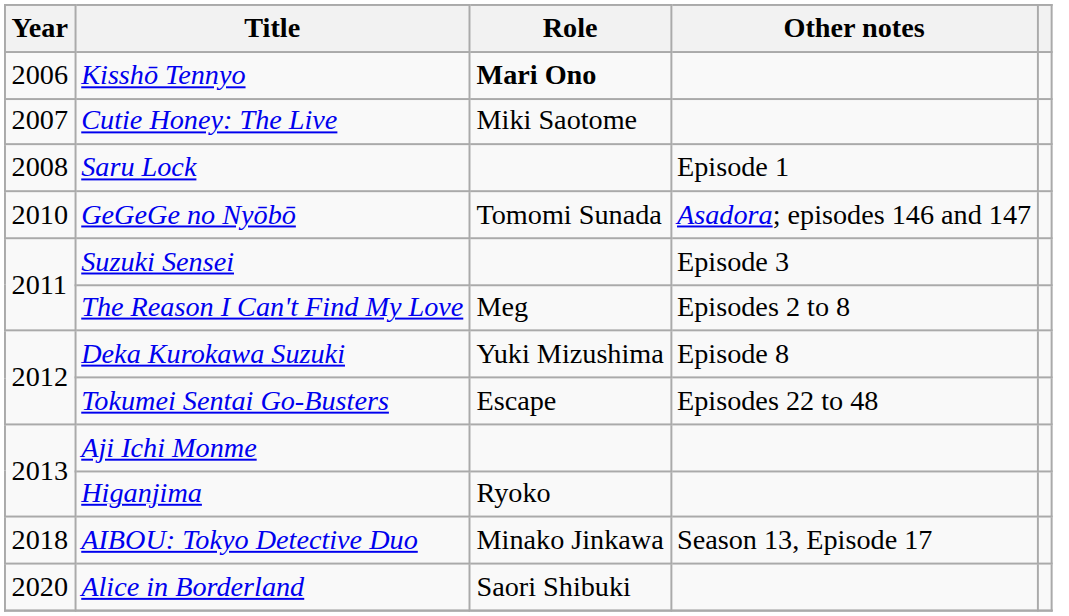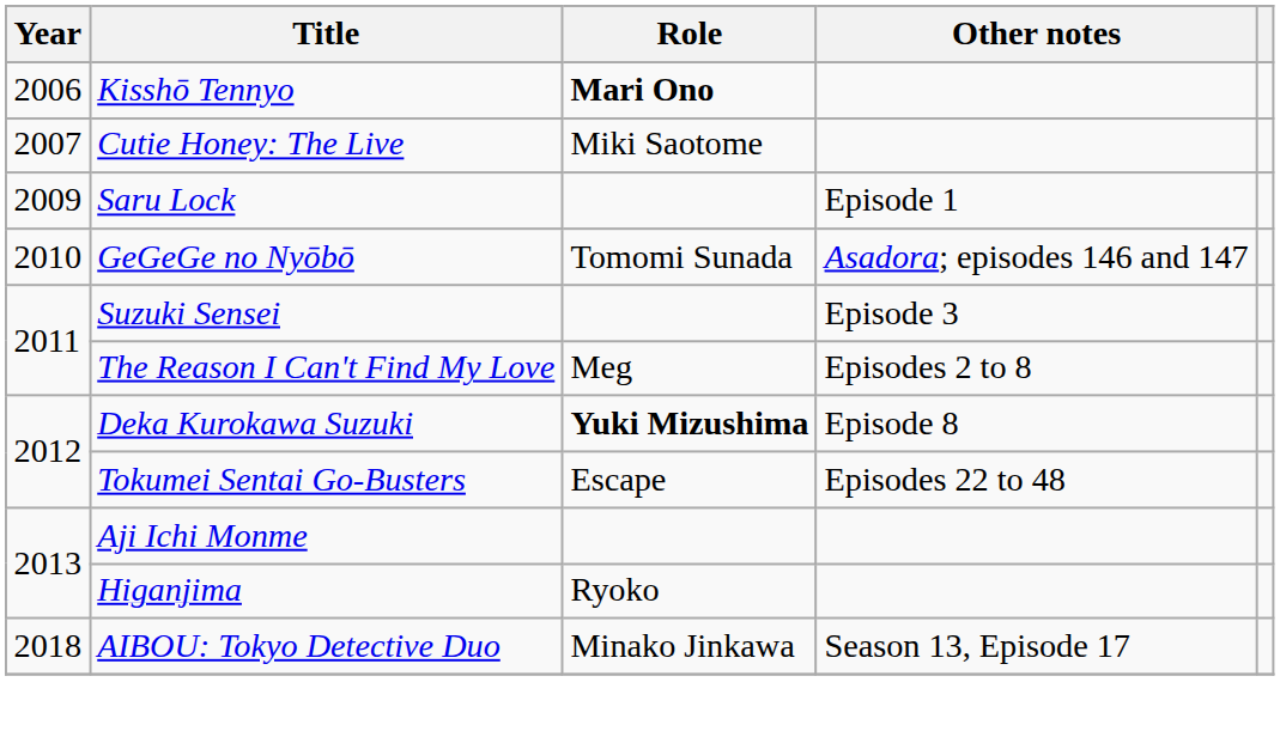 <table class="wikitable" style="font-size: 90%;">
 <tr>
 <th>Year</th>
 <th>Title</th>
 <th>Role</th>
 <th>Other notes</th>
 <th></th>
 </tr>
 <tr>
 <td>2006</td>
 <td><em><a href='#'>Kisshō Tennyo</a></em></td>
 <td><strong>Mari Ono</strong></td>
 <td></td>
 <td></td>
 </tr>
 <tr>
 <td>2007</td>
 <td><em><a href='#'>Cutie Honey: The Live</a></em></td>
 <td>Miki Saotome</td>
 <td></td>
 <td></td>
 </tr>
 <tr>
-<td>2008</td>
+<td>2009</td>
 <td><em><a href='#'>Saru Lock</a></em></td>
 <td></td>
 <td>Episode 1</td>
 <td></td>
 </tr>
 <tr>
 <td>2010</td>
 <td><em><a href='#'>GeGeGe no Nyōbō</a></em></td>
 <td>Tomomi Sunada</td>
 <td><em><a href='#'>Asadora</a></em>; episodes 146 and 147</td>
 <td></td>
 </tr>
 <tr>
 <td rowspan="2">2011</td>
 <td><em><a href='#'>Suzuki Sensei</a></em></td>
 <td></td>
 <td>Episode 3</td>
 <td></td>
 </tr>
 <tr>
 <td><em><a href='#'>The Reason I Can't Find My Love</a></em></td>
 <td>Meg</td>
 <td>Episodes 2 to 8</td>
 <td></td>
 </tr>
 <tr>
 <td rowspan="2">2012</td>
 <td><em><a href='#'>Deka Kurokawa Suzuki</a></em></td>
-<td>Yuki Mizushima</td>
+<td><strong>Yuki Mizushima</strong></td>
 <td>Episode 8</td>
 <td></td>
 </tr>
 <tr>
 <td><em><a href='#'>Tokumei Sentai Go-Busters</a></em></td>
 <td>Escape</td>
 <td>Episodes 22 to 48</td>
 <td></td>
 </tr>
 <tr>
 <td rowspan="2">2013</td>
 <td><em><a href='#'>Aji Ichi Monme</a></em></td>
 <td></td>
 <td></td>
 <td></td>
 </tr>
 <tr>
 <td><em><a href='#'>Higanjima</a></em></td>
 <td>Ryoko</td>
 <td></td>
 <td></td>
 </tr>
 <tr>
 <td>2018</td>
 <td><em><a href='#'>AIBOU: Tokyo Detective Duo</a></em></td>
 <td>Minako Jinkawa</td>
 <td>Season 13, Episode 17</td>
 <td></td>
 </tr>
 <tr>
-<td>2020</td>
-<td><em><a href='#'>Alice in Borderland</a></em></td>
-<td>Saori Shibuki</td>
-<td></td>
-<td></td>
-</tr>
-<tr>
 </tr>
 </table>
